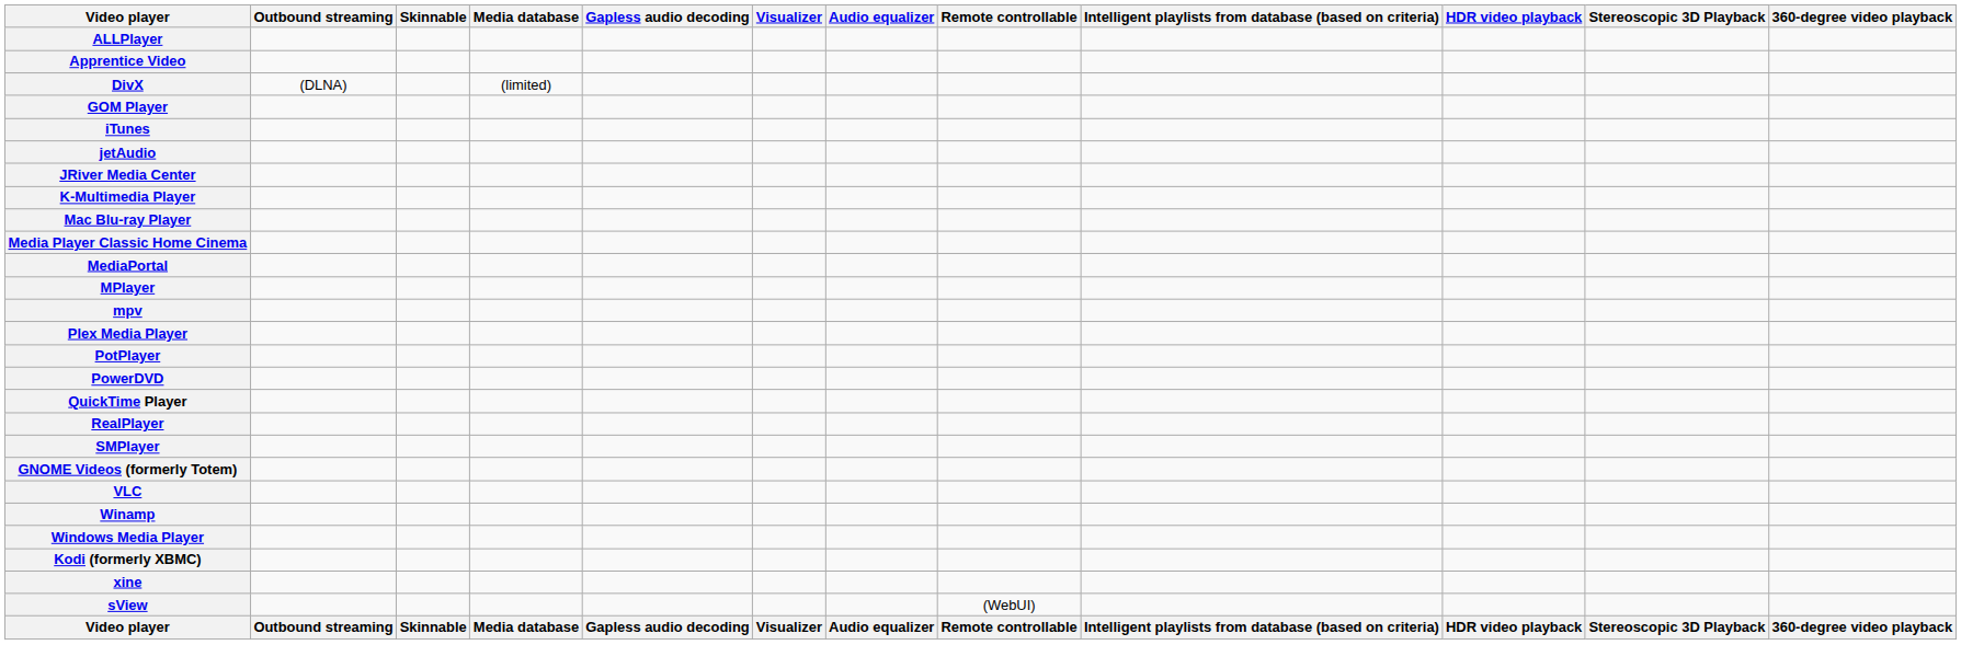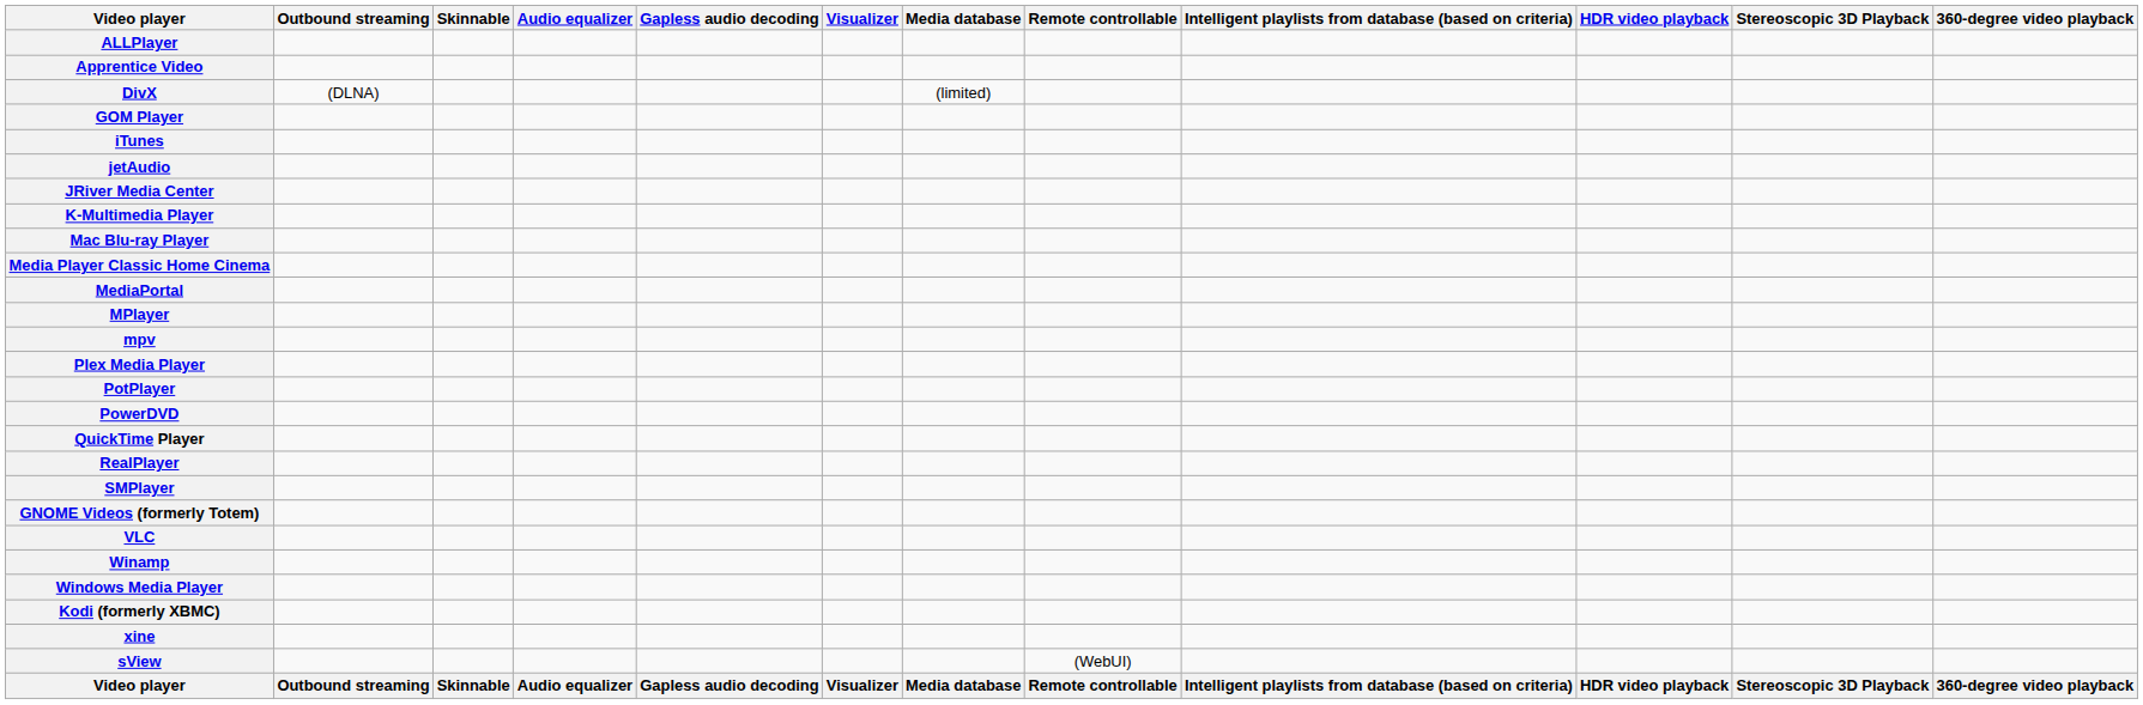 <table class="wikitable sortable sort-under" style="font-size: smaller; text-align: center; width: auto; table-layout: fixed">
 <tr>
 <th>Video player</th>
 <th>Outbound streaming</th>
 <th>Skinnable</th>
-<th>Media database</th>
+<th><a href='#'>Audio equalizer</a></th>
 <th><a href='#'>Gapless</a> audio decoding</th>
 <th><a href='#'>Visualizer</a></th>
-<th><a href='#'>Audio equalizer</a></th>
+<th>Media database</th>
 <th>Remote controllable</th>
 <th>Intelligent playlists from database (based on criteria)</th>
 <th><a href='#'>HDR video playback</a></th>
 <th>Stereoscopic 3D Playback</th>
 <th>360-degree video playback</th>
 </tr>
 <tr>
 <th><a href='#'>ALLPlayer</a></th>
 <td></td>
 <td></td>
 <td></td>
 <td></td>
 <td></td>
 <td></td>
 <td></td>
 <td></td>
 <td></td>
 <td></td>
 <td></td>
 </tr>
 <tr>
 <th><a href='#'>Apprentice Video</a></th>
 <td></td>
 <td></td>
 <td></td>
 <td></td>
 <td></td>
 <td></td>
 <td></td>
 <td></td>
 <td></td>
 <td></td>
 <td></td>
 </tr>
 <tr>
 <th><a href='#'>DivX</a></th>
 <td> (DLNA)</td>
 <td></td>
-<td> (limited)</td>
 <td></td>
 <td></td>
 <td></td>
+<td> (limited)</td>
 <td></td>
 <td></td>
 <td></td>
 <td></td>
 <td></td>
 </tr>
 <tr>
 <th><a href='#'>GOM Player</a></th>
 <td></td>
 <td></td>
 <td></td>
 <td></td>
 <td></td>
 <td></td>
 <td></td>
 <td></td>
 <td></td>
 <td></td>
 <td></td>
 </tr>
 <tr>
 <th><a href='#'>iTunes</a></th>
 <td></td>
 <td></td>
 <td></td>
 <td></td>
 <td></td>
 <td></td>
 <td></td>
 <td></td>
 <td></td>
 <td></td>
 <td></td>
 </tr>
 <tr>
 <th><a href='#'>jetAudio</a></th>
 <td></td>
 <td></td>
 <td></td>
 <td></td>
 <td></td>
 <td></td>
 <td></td>
 <td></td>
 <td></td>
 <td></td>
 <td></td>
 </tr>
 <tr>
 <th><a href='#'>JRiver Media Center</a></th>
 <td></td>
 <td></td>
 <td></td>
 <td></td>
 <td></td>
 <td></td>
 <td></td>
 <td></td>
 <td></td>
 <td></td>
 <td></td>
 </tr>
 <tr>
 <th><a href='#'>K-Multimedia Player</a></th>
 <td></td>
 <td></td>
 <td></td>
 <td></td>
 <td></td>
 <td></td>
 <td></td>
 <td></td>
 <td></td>
 <td></td>
 <td></td>
 </tr>
 <tr>
 <th><a href='#'>Mac Blu-ray Player</a></th>
 <td></td>
 <td></td>
 <td></td>
 <td></td>
 <td></td>
 <td></td>
 <td></td>
 <td></td>
 <td></td>
 <td></td>
 <td></td>
 </tr>
 <tr>
 <th><a href='#'>Media Player Classic Home Cinema</a></th>
 <td></td>
 <td></td>
 <td></td>
 <td></td>
 <td></td>
 <td></td>
 <td></td>
 <td></td>
 <td></td>
 <td></td>
 <td></td>
 </tr>
 <tr>
 <th><a href='#'>MediaPortal</a></th>
 <td></td>
 <td></td>
 <td></td>
 <td></td>
 <td></td>
 <td></td>
 <td></td>
 <td></td>
 <td></td>
 <td></td>
 <td></td>
 </tr>
 <tr>
 <th><a href='#'>MPlayer</a></th>
 <td></td>
 <td></td>
 <td></td>
 <td></td>
 <td></td>
 <td></td>
 <td></td>
 <td></td>
 <td></td>
 <td></td>
 <td></td>
 </tr>
 <tr>
 <th><a href='#'>mpv</a></th>
 <td></td>
 <td></td>
 <td></td>
 <td></td>
 <td></td>
 <td></td>
 <td></td>
 <td></td>
 <td></td>
 <td></td>
 <td></td>
 </tr>
 <tr>
 <th><a href='#'>Plex Media Player</a></th>
 <td></td>
 <td></td>
 <td></td>
 <td></td>
 <td></td>
 <td></td>
 <td></td>
 <td></td>
 <td></td>
 <td></td>
 <td></td>
 </tr>
 <tr>
 <th><a href='#'>PotPlayer</a></th>
 <td></td>
 <td></td>
 <td></td>
 <td></td>
 <td></td>
 <td></td>
 <td></td>
 <td></td>
 <td></td>
 <td></td>
 <td></td>
 </tr>
 <tr>
 <th><a href='#'>PowerDVD</a></th>
 <td></td>
 <td></td>
 <td></td>
 <td></td>
 <td></td>
 <td></td>
 <td></td>
 <td></td>
 <td></td>
 <td></td>
 <td></td>
 </tr>
 <tr>
 <th><a href='#'>QuickTime</a> Player</th>
 <td></td>
 <td></td>
 <td></td>
 <td></td>
 <td></td>
 <td></td>
 <td></td>
 <td></td>
 <td></td>
 <td></td>
 <td></td>
 </tr>
 <tr>
 <th><a href='#'>RealPlayer</a></th>
 <td></td>
 <td></td>
 <td></td>
 <td></td>
 <td></td>
 <td></td>
 <td></td>
 <td></td>
 <td></td>
 <td></td>
 <td></td>
 </tr>
 <tr>
 <th><a href='#'>SMPlayer</a></th>
 <td></td>
 <td></td>
 <td></td>
 <td></td>
 <td></td>
 <td></td>
 <td></td>
 <td></td>
 <td></td>
 <td></td>
 <td></td>
 </tr>
 <tr>
 <th><a href='#'>GNOME Videos</a> (formerly Totem)</th>
 <td></td>
 <td></td>
 <td></td>
 <td></td>
 <td></td>
 <td></td>
 <td></td>
 <td></td>
 <td></td>
 <td></td>
 <td></td>
 </tr>
 <tr>
 <th><a href='#'>VLC</a></th>
 <td></td>
 <td></td>
 <td></td>
 <td></td>
 <td></td>
 <td></td>
 <td></td>
 <td></td>
 <td></td>
 <td></td>
 <td></td>
 </tr>
 <tr>
 <th><a href='#'>Winamp</a></th>
 <td></td>
 <td></td>
 <td></td>
 <td></td>
 <td></td>
 <td></td>
 <td></td>
 <td></td>
 <td></td>
 <td></td>
 <td></td>
 </tr>
 <tr>
 <th><a href='#'>Windows Media Player</a></th>
 <td></td>
 <td></td>
 <td></td>
 <td></td>
 <td></td>
 <td></td>
 <td></td>
 <td></td>
 <td></td>
 <td></td>
 <td></td>
 </tr>
 <tr>
 <th><a href='#'>Kodi</a> (formerly XBMC)</th>
 <td></td>
 <td></td>
 <td></td>
 <td></td>
 <td></td>
 <td></td>
 <td></td>
 <td></td>
 <td></td>
 <td></td>
 <td></td>
 </tr>
 <tr>
 <th><a href='#'>xine</a></th>
 <td></td>
 <td></td>
 <td></td>
 <td></td>
 <td></td>
 <td></td>
 <td></td>
 <td></td>
 <td></td>
 <td></td>
 <td></td>
 </tr>
 <tr>
 <th><a href='#'>sView</a></th>
 <td></td>
 <td></td>
 <td></td>
 <td></td>
 <td></td>
 <td></td>
 <td> (WebUI)</td>
 <td></td>
 <td></td>
 <td></td>
 <td></td>
 </tr>
 <tr class="sortbottom">
 <th>Video player</th>
 <th>Outbound streaming</th>
 <th>Skinnable</th>
-<th>Media database</th>
+<th>Audio equalizer</th>
 <th>Gapless audio decoding</th>
 <th>Visualizer</th>
-<th>Audio equalizer</th>
+<th>Media database</th>
 <th>Remote controllable</th>
 <th>Intelligent playlists from database (based on criteria)</th>
 <th>HDR video playback</th>
 <th>Stereoscopic 3D Playback</th>
 <th>360-degree video playback</th>
 </tr>
 </table>
